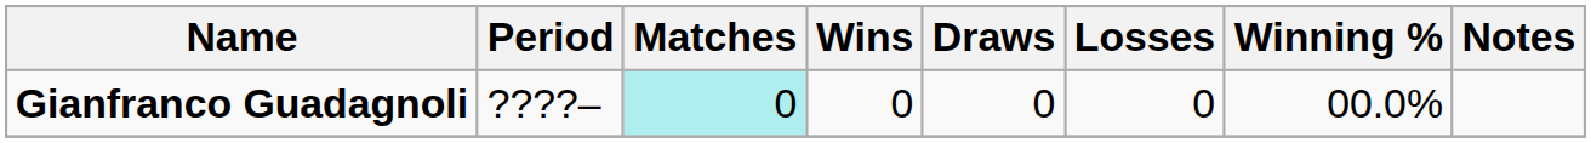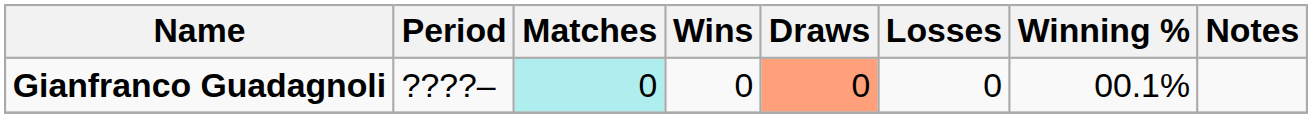 <table class="wikitable" style="text-align: right;">
 <tr>
 <th>Name</th>
 <th>Period</th>
 <th>Matches</th>
 <th>Wins</th>
 <th>Draws</th>
 <th>Losses</th>
 <th>Winning %</th>
 <th>Notes</th>
 </tr>
 <tr>
 <td style="text-align: left;"><strong>Gianfranco Guadagnoli</strong></td>
 <td style="text-align: left;">????–</td>
 <td style="background: paleturquoise;">0</td>
 <td>0</td>
+<td style="background: lightsalmon;">0</td>
 <td>0</td>
-<td>0</td>
-<td>00.0%</td>
+<td>00.1%</td>
 <td></td>
 </tr>
 <tr>
 </tr>
 </table>
